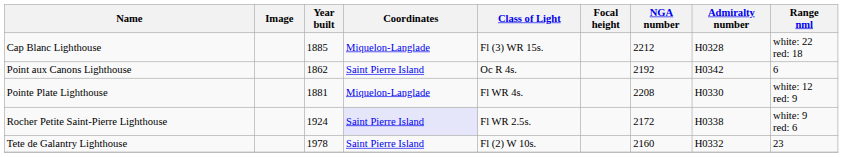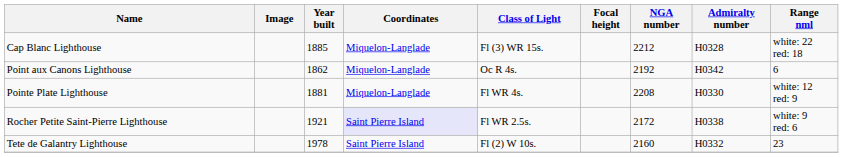 <table class="wikitable sortable" style="width:100%">
 <tr>
 <th>Name</th>
 <th>Image</th>
 <th>Year<br>built</th>
 <th>Coordinates</th>
 <th><a href='#'>Class of Light</a><br></th>
 <th>Focal<br>height<br></th>
 <th><a href='#'>NGA</a><br>number<br></th>
 <th><a href='#'>Admiralty</a><br>number<br></th>
 <th>Range<br><a href='#'>nml</a><br></th>
 </tr>
 <tr>
 <td>Cap Blanc Lighthouse</td>
 <td></td>
 <td>1885</td>
 <td><a href='#'>Miquelon-Langlade</a><br></td>
 <td>Fl (3) WR 15s.</td>
 <td></td>
 <td>2212</td>
 <td>H0328</td>
 <td>white: 22<br>red: 18</td>
 </tr>
 <tr>
 <td>Point aux Canons Lighthouse</td>
 <td></td>
 <td>1862</td>
-<td><a href='#'>Saint Pierre Island</a><br></td>
+<td><a href='#'>Miquelon-Langlade</a><br></td>
 <td>Oc R 4s.</td>
 <td></td>
 <td>2192</td>
 <td>H0342</td>
 <td>6</td>
 </tr>
 <tr>
 <td>Pointe Plate Lighthouse</td>
 <td></td>
 <td>1881</td>
 <td><a href='#'>Miquelon-Langlade</a><br></td>
 <td>Fl WR 4s.</td>
 <td></td>
 <td>2208</td>
 <td>H0330</td>
 <td>white: 12<br>red: 9</td>
 </tr>
 <tr>
 <td>Rocher Petite Saint-Pierre Lighthouse</td>
 <td></td>
-<td>1924</td>
+<td>1921</td>
 <td style="background: lavender;"><a href='#'>Saint Pierre Island</a><br></td>
 <td>Fl WR 2.5s.</td>
 <td></td>
 <td>2172</td>
 <td>H0338</td>
 <td>white: 9<br>red: 6</td>
 </tr>
 <tr>
 <td>Tete de Galantry Lighthouse</td>
 <td></td>
 <td>1978</td>
 <td><a href='#'>Saint Pierre Island</a><br></td>
 <td>Fl (2) W 10s.</td>
 <td></td>
 <td>2160</td>
 <td>H0332</td>
 <td>23</td>
 </tr>
 <tr>
 </tr>
 </table>
